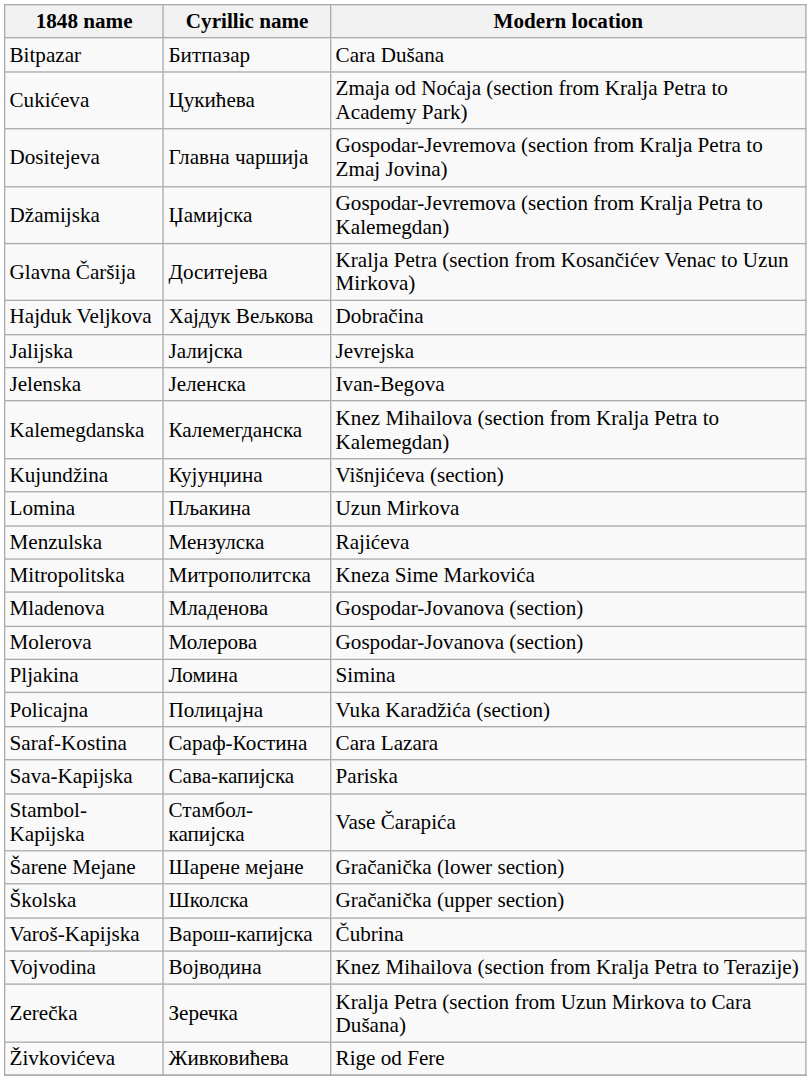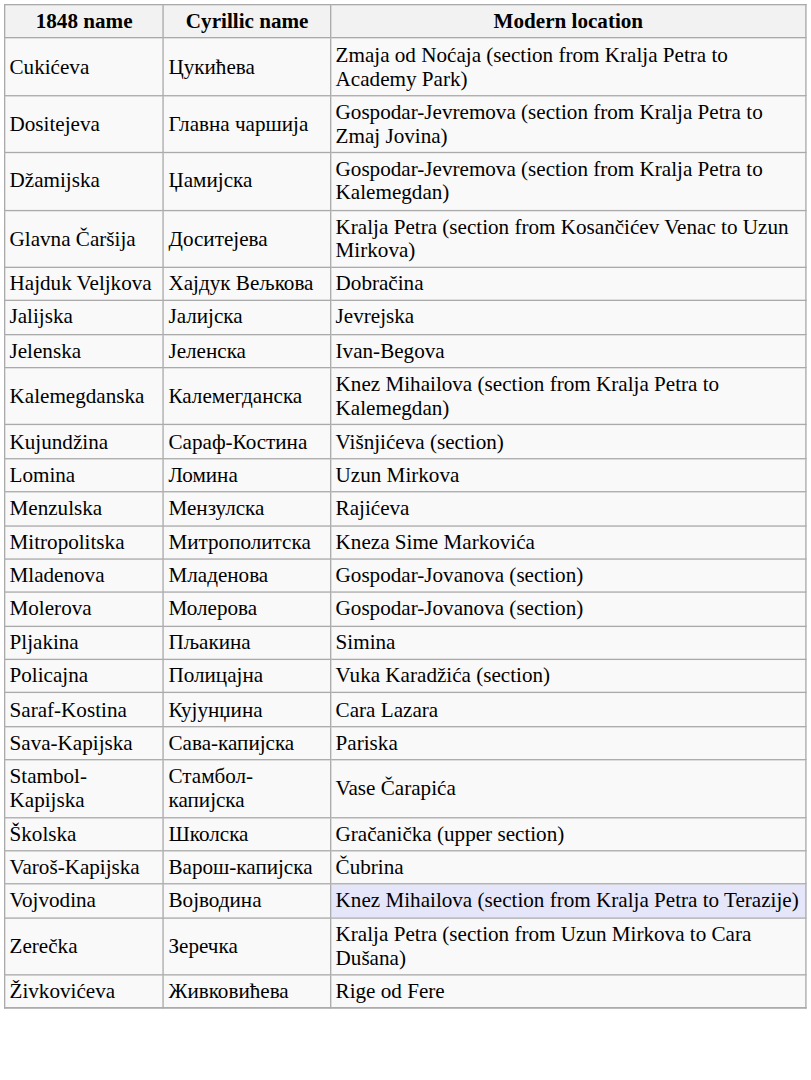 <table class="wikitable sortable">
 <tr>
 <th>1848 name</th>
 <th>Cyrillic name</th>
 <th>Modern location</th>
-</tr>
-<tr>
-<td>Bitpazar</td>
-<td>Битпазар</td>
-<td>Cara Dušana</td>
 </tr>
 <tr>
 <td>Cukićeva</td>
 <td>Цукићева</td>
 <td>Zmaja od Noćaja (section from Kralja Petra to Academy Park)</td>
 </tr>
 <tr>
 <td>Dositejeva</td>
 <td>Главна чаршија</td>
 <td>Gospodar-Jevremova (section from Kralja Petra to Zmaj Jovina)</td>
 </tr>
 <tr>
 <td>Džamijska</td>
 <td>Џамијска</td>
 <td>Gospodar-Jevremova (section from Kralja Petra to Kalemegdan)</td>
 </tr>
 <tr>
 <td>Glavna Čaršija</td>
 <td>Доситејева</td>
 <td>Kralja Petra (section from Kosančićev Venac to Uzun Mirkova)</td>
 </tr>
 <tr>
 <td>Hajduk Veljkova</td>
 <td>Хајдук Вељкова</td>
 <td>Dobračina</td>
 </tr>
 <tr>
 <td>Jalijska</td>
 <td>Јалијска</td>
 <td>Jevrejska</td>
 </tr>
 <tr>
 <td>Jelenska</td>
 <td>Јеленска</td>
 <td>Ivan-Begova</td>
 </tr>
 <tr>
 <td>Kalemegdanska</td>
 <td>Калемегданска</td>
 <td>Knez Mihailova (section from Kralja Petra to Kalemegdan)</td>
 </tr>
 <tr>
 <td>Kujundžina</td>
-<td>Кујунџина</td>
+<td>Сараф-Костина</td>
 <td>Višnjićeva (section)</td>
 </tr>
 <tr>
 <td>Lomina</td>
-<td>Пљакина</td>
+<td>Ломина</td>
 <td>Uzun Mirkova</td>
 </tr>
 <tr>
 <td>Menzulska</td>
 <td>Мензулска</td>
 <td>Rajićeva</td>
 </tr>
 <tr>
 <td>Mitropolitska</td>
 <td>Митрополитска</td>
 <td>Kneza Sime Markоvića</td>
 </tr>
 <tr>
 <td>Mladenova</td>
 <td>Младенова</td>
 <td>Gospodar-Jovanova (section)</td>
 </tr>
 <tr>
 <td>Molerova</td>
 <td>Молерова</td>
 <td>Gospodar-Jovanova (section)</td>
 </tr>
 <tr>
 <td>Pljakina</td>
-<td>Ломина</td>
+<td>Пљакина</td>
 <td>Simina</td>
 </tr>
 <tr>
 <td>Policajna</td>
 <td>Полицајна</td>
 <td>Vuka Karadžića (section)</td>
 </tr>
 <tr>
 <td>Saraf-Kostina</td>
-<td>Сараф-Костина</td>
+<td>Кујунџина</td>
 <td>Cara Lazara</td>
 </tr>
 <tr>
 <td>Sava-Kapijska</td>
 <td>Сава-капијска</td>
 <td>Pariska</td>
 </tr>
 <tr>
 <td>Stambol-Kapijska</td>
 <td>Стамбол-капијска</td>
 <td>Vase Čarapića</td>
-</tr>
-<tr>
-<td>Šarene Mejane</td>
-<td>Шарене мејане</td>
-<td>Gračanička (lower section)</td>
 </tr>
 <tr>
 <td>Školska</td>
 <td>Школска</td>
 <td>Gračanička (upper section)</td>
 </tr>
 <tr>
 <td>Varoš-Kapijska</td>
 <td>Варош-капијска</td>
 <td>Čubrina</td>
 </tr>
 <tr>
 <td>Vojvodina</td>
 <td>Војводина</td>
-<td>Knez Mihailova (section from Kralja Petra to Terazije)</td>
+<td style="background: lavender;">Knez Mihailova (section from Kralja Petra to Terazije)</td>
 </tr>
 <tr>
 <td>Zerečka</td>
 <td>Зеречка</td>
 <td>Kralja Petra (section from Uzun Mirkova to Cara Dušana)</td>
 </tr>
 <tr>
 <td>Živkovićeva</td>
 <td>Живковићева</td>
 <td>Rige od Fere</td>
 </tr>
 <tr>
 </tr>
 </table>
